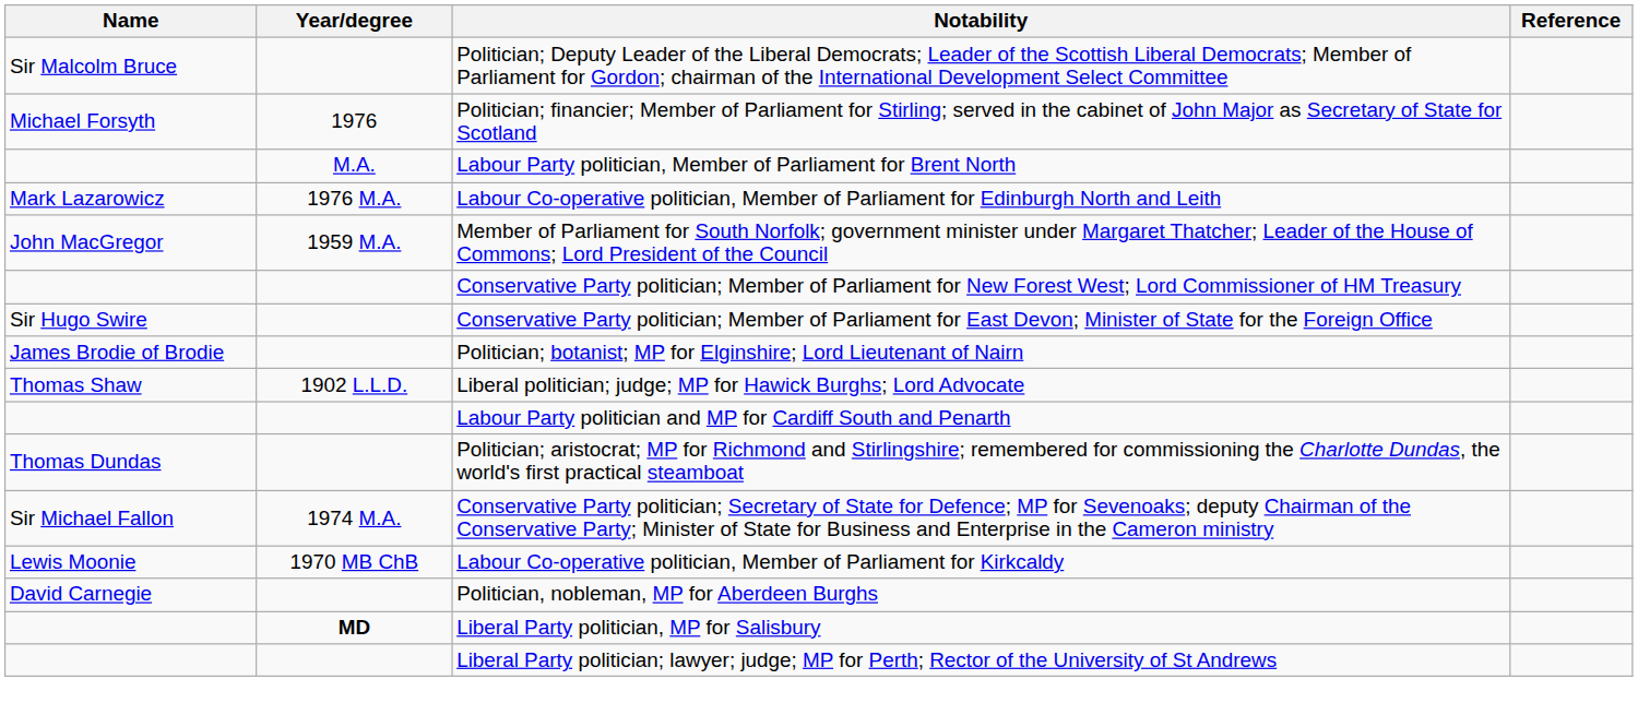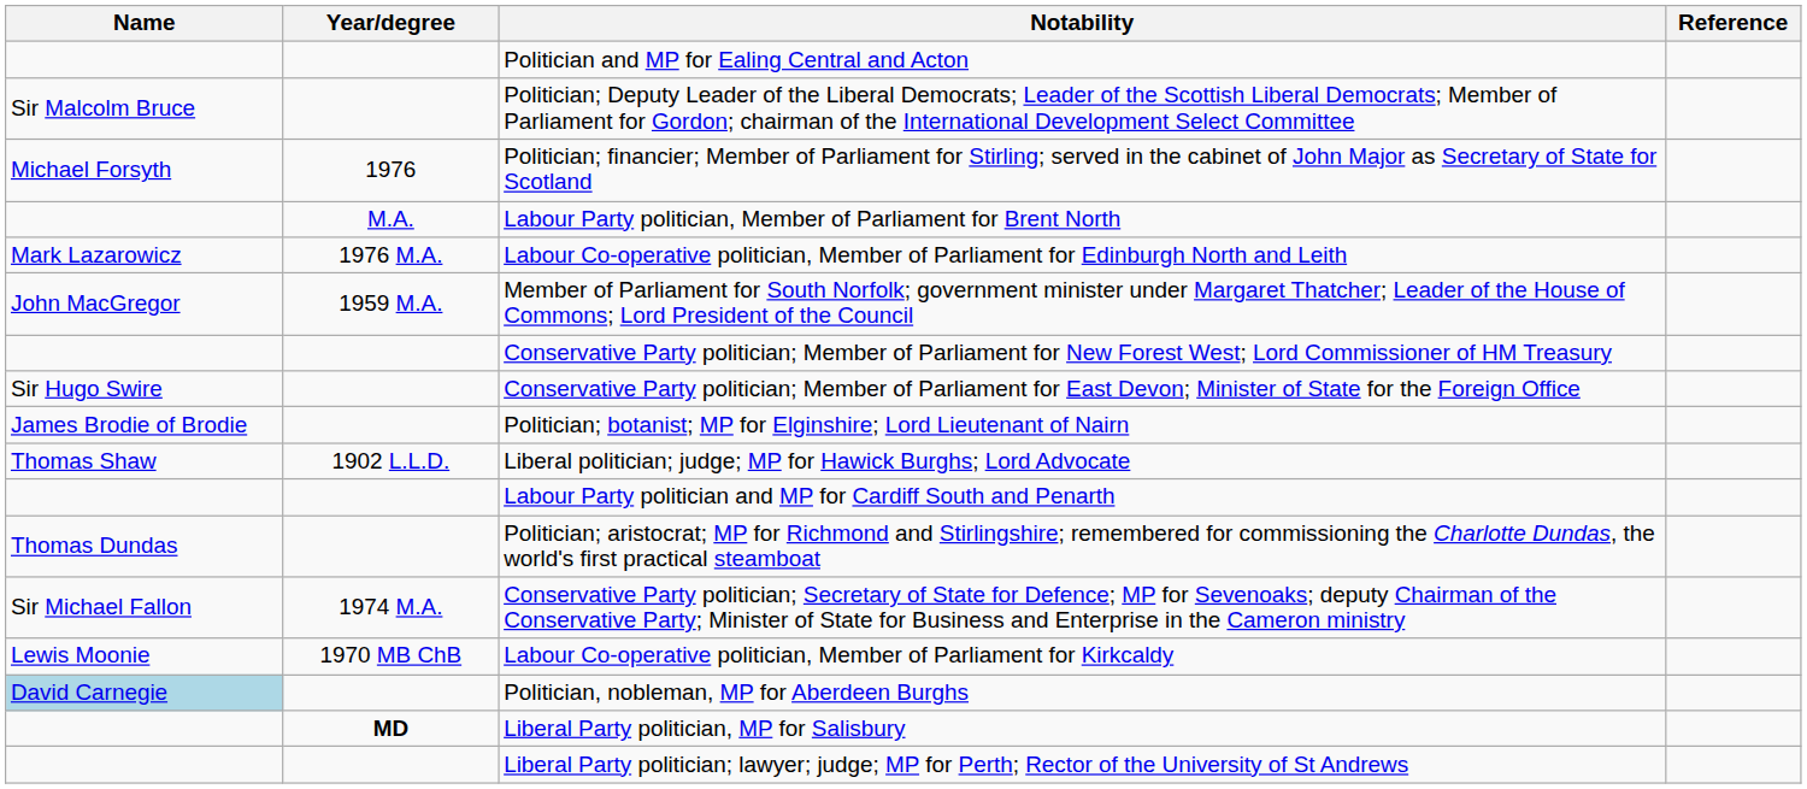 <table class="wikitable sortable" style="width:100%">
 <tr>
 <th style="width:*;">Name</th>
 <th style="width:12%;">Year/degree</th>
 <th style="width:65%;" class="unsortable">Notability</th>
 <th style="width:*;" class="unsortable">Reference</th>
+</tr>
+<tr>
+<td></td>
+<td style="text-align:center;"></td>
+<td>Politician and <a href='#'>MP</a> for <a href='#'>Ealing Central and Acton</a></td>
+<td style="text-align:center;"></td>
 </tr>
 <tr>
 <td>Sir <a href='#'>Malcolm Bruce</a></td>
 <td style="text-align:center;"></td>
 <td>Politician; Deputy Leader of the Liberal Democrats; <a href='#'>Leader of the Scottish Liberal Democrats</a>; Member of Parliament for <a href='#'>Gordon</a>; chairman of the <a href='#'>International Development Select Committee</a></td>
 <td style="text-align:center;"></td>
 </tr>
 <tr>
 <td><a href='#'>Michael Forsyth</a></td>
 <td style="text-align:center;">1976</td>
 <td>Politician; financier; Member of Parliament for <a href='#'>Stirling</a>; served in the cabinet of <a href='#'>John Major</a> as <a href='#'>Secretary of State for Scotland</a></td>
 <td style="text-align:center;"></td>
 </tr>
 <tr>
 <td></td>
 <td style="text-align:center;"><a href='#'>M.A.</a></td>
 <td><a href='#'>Labour Party</a> politician, Member of Parliament for <a href='#'>Brent North</a></td>
 <td style="text-align:center;"></td>
 </tr>
 <tr>
 <td><a href='#'>Mark Lazarowicz</a></td>
 <td style="text-align:center;">1976 <a href='#'>M.A.</a></td>
 <td><a href='#'>Labour Co-operative</a> politician, Member of Parliament for <a href='#'>Edinburgh North and Leith</a></td>
 <td style="text-align:center;"></td>
 </tr>
 <tr>
 <td><a href='#'>John MacGregor</a></td>
 <td style="text-align:center;">1959 <a href='#'>M.A.</a></td>
 <td>Member of Parliament for <a href='#'>South Norfolk</a>; government minister under <a href='#'>Margaret Thatcher</a>; <a href='#'>Leader of the House of Commons</a>; <a href='#'>Lord President of the Council</a></td>
 <td style="text-align:center;"></td>
 </tr>
 <tr>
 <td></td>
 <td style="text-align:center;"></td>
 <td><a href='#'>Conservative Party</a> politician; Member of Parliament for <a href='#'>New Forest West</a>; <a href='#'>Lord Commissioner of HM Treasury</a></td>
 <td style="text-align:center;"></td>
 </tr>
 <tr>
 <td>Sir <a href='#'>Hugo Swire</a></td>
 <td style="text-align:center;"></td>
 <td><a href='#'>Conservative Party</a> politician; Member of Parliament for <a href='#'>East Devon</a>; <a href='#'>Minister of State</a> for the <a href='#'>Foreign Office</a></td>
 <td style="text-align:center;"></td>
 </tr>
 <tr>
 <td><a href='#'>James Brodie of Brodie</a></td>
 <td style="text-align:center;"></td>
 <td>Politician; <a href='#'>botanist</a>; <a href='#'>MP</a> for <a href='#'>Elginshire</a>; <a href='#'>Lord Lieutenant of Nairn</a></td>
 <td style="text-align:center;"></td>
 </tr>
 <tr>
 <td><a href='#'>Thomas Shaw</a></td>
 <td style="text-align:center;">1902 <a href='#'>L.L.D.</a></td>
 <td>Liberal politician; judge; <a href='#'>MP</a> for <a href='#'>Hawick Burghs</a>; <a href='#'>Lord Advocate</a></td>
 <td style="text-align:center;"></td>
 </tr>
 <tr>
 <td></td>
 <td style="text-align:center;"></td>
 <td><a href='#'>Labour Party</a> politician and <a href='#'>MP</a> for <a href='#'>Cardiff South and Penarth</a></td>
 <td style="text-align:center;"></td>
 </tr>
 <tr>
 <td><a href='#'>Thomas Dundas</a></td>
 <td style="text-align:center;"></td>
 <td>Politician; aristocrat; <a href='#'>MP</a> for <a href='#'>Richmond</a> and <a href='#'>Stirlingshire</a>; remembered for commissioning the <em><a href='#'>Charlotte Dundas</a></em>, the world's first practical <a href='#'>steamboat</a></td>
 <td style="text-align:center;"></td>
 </tr>
 <tr>
 <td>Sir <a href='#'>Michael Fallon</a></td>
 <td style="text-align:center;">1974 <a href='#'>M.A.</a></td>
 <td><a href='#'>Conservative Party</a> politician; <a href='#'>Secretary of State for Defence</a>; <a href='#'>MP</a> for <a href='#'>Sevenoaks</a>; deputy <a href='#'>Chairman of the Conservative Party</a>; Minister of State for Business and Enterprise in the <a href='#'>Cameron ministry</a></td>
 <td style="text-align:center;"></td>
 </tr>
 <tr>
 <td><a href='#'>Lewis Moonie</a></td>
 <td style="text-align:center;">1970 <a href='#'>MB ChB</a></td>
 <td><a href='#'>Labour Co-operative</a> politician,  Member of Parliament for <a href='#'>Kirkcaldy</a></td>
 <td style="text-align:center;"></td>
 </tr>
 <tr>
-<td><a href='#'>David Carnegie</a></td>
+<td style="background: lightblue;"><a href='#'>David Carnegie</a></td>
 <td style="text-align:center;"></td>
 <td>Politician, nobleman, <a href='#'>MP</a> for <a href='#'>Aberdeen Burghs</a></td>
 <td style="text-align:center;"></td>
 </tr>
 <tr>
 <td></td>
 <td style="text-align:center;"><strong>MD</strong></td>
 <td><a href='#'>Liberal Party</a> politician, <a href='#'>MP</a> for <a href='#'>Salisbury</a></td>
 <td style="text-align:center;"></td>
 </tr>
 <tr>
 <td></td>
 <td style="text-align:center;"></td>
 <td><a href='#'>Liberal Party</a> politician; lawyer; judge; <a href='#'>MP</a> for <a href='#'>Perth</a>; <a href='#'>Rector of the University of St Andrews</a></td>
 <td style="text-align:center;"></td>
 </tr>
 </table>
